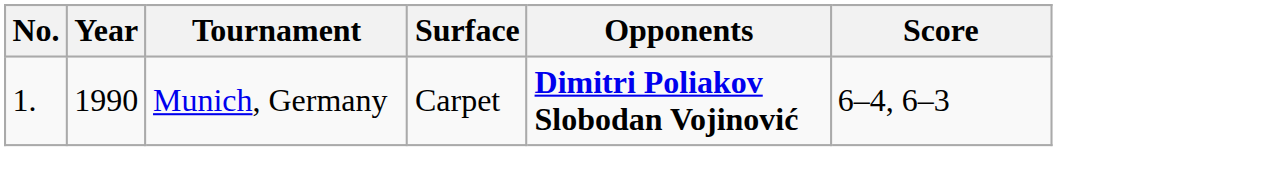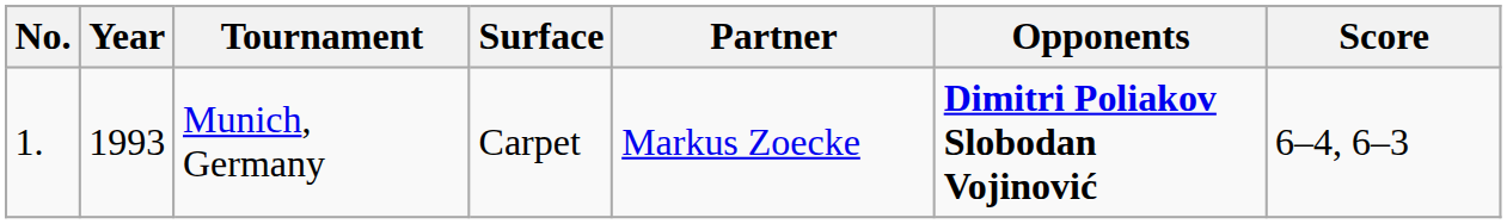 <table class="sortable wikitable" style=font-size:97%>
 <tr>
 <th style="width:20px">No.</th>
 <th style="width:30px">Year</th>
 <th style="width:120px">Tournament</th>
 <th style="width:50px">Surface</th>
+<th style="width:140px">Partner</th>
 <th style="width:140px">Opponents</th>
 <th style="width:100px"  class="unsortable">Score</th>
 </tr>
 <tr>
 <td>1.</td>
-<td>1990</td>
+<td>1993</td>
 <td><a href='#'>Munich</a>, Germany</td>
 <td>Carpet</td>
+<td> <a href='#'>Markus Zoecke</a></td>
 <td><strong> <a href='#'>Dimitri Poliakov</a><br> Slobodan Vojinović</strong></td>
 <td>6–4, 6–3</td>
 </tr>
 </table>
